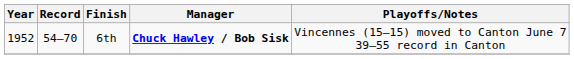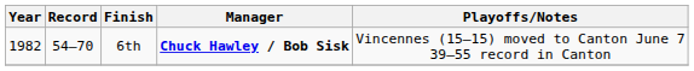 <table class="wikitable" style="text-align:center">
 <tr>
 <th>Year</th>
 <th>Record</th>
 <th>Finish</th>
 <th>Manager</th>
 <th>Playoffs/Notes</th>
 </tr>
 <tr>
-<td>1952</td>
+<td>1982</td>
 <td>54–70</td>
 <td>6th</td>
 <td><strong><a href='#'>Chuck Hawley</a> / Bob Sisk</strong></td>
 <td>Vincennes (15–15) moved to Canton June 7<br>39–55 record in Canton</td>
 </tr>
 <tr>
 </tr>
 </table>
